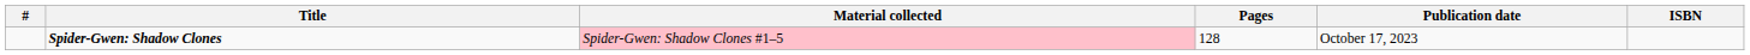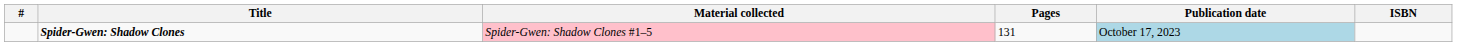 <table class="wikitable" width="100%">
 <tr>
 <th>#</th>
 <th>Title</th>
 <th>Material collected</th>
 <th>Pages</th>
 <th>Publication date</th>
 <th>ISBN</th>
 </tr>
 <tr>
 <td></td>
 <td><strong><em>Spider-Gwen: Shadow Clones</em></strong></td>
 <td style="background: pink;"><em>Spider-Gwen: Shadow Clones</em> #1–5</td>
-<td>128</td>
-<td>October 17, 2023</td>
+<td>131</td>
+<td style="background: lightblue;">October 17, 2023</td>
 <td {{nowrap></td>
 </tr>
 </table>
